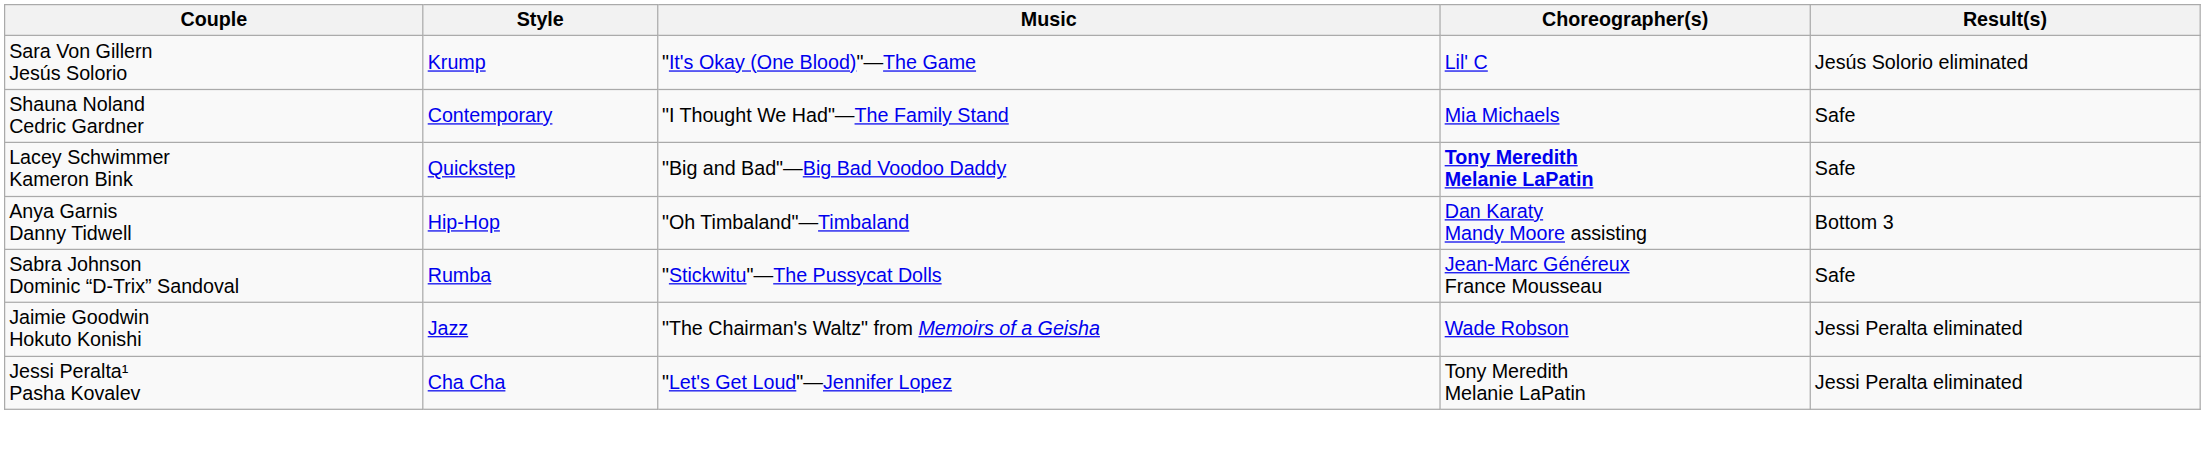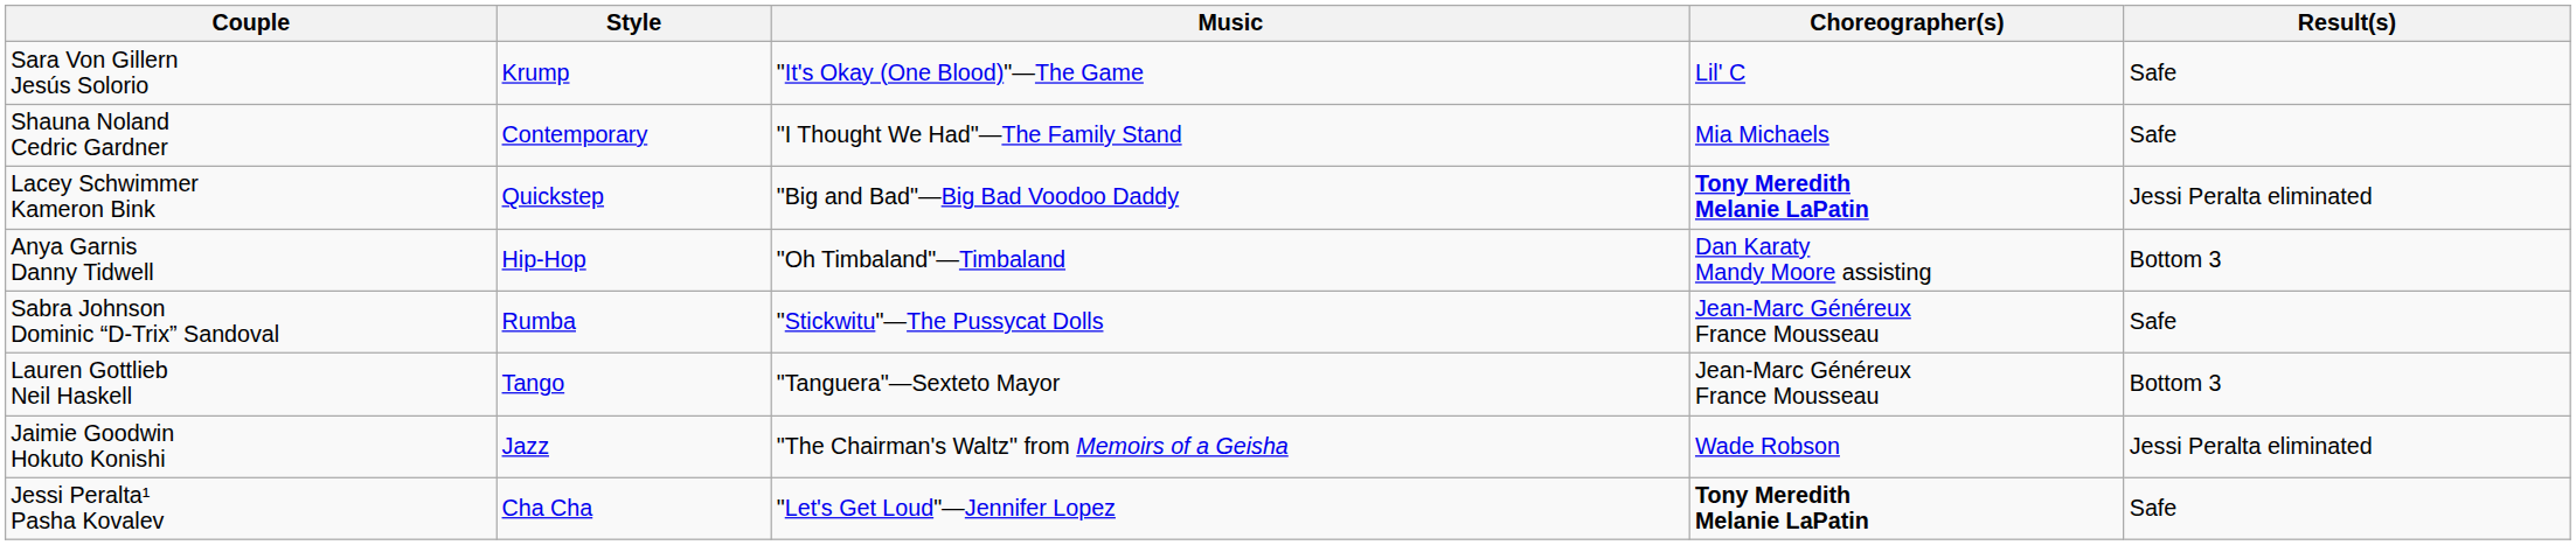 <table class="wikitable" style="width:90%;">
 <tr>
 <th>Couple</th>
 <th>Style</th>
 <th>Music</th>
 <th>Choreographer(s)</th>
 <th>Result(s)</th>
 </tr>
 <tr>
 <td>Sara Von Gillern <br>  Jesús Solorio</td>
 <td><a href='#'>Krump</a></td>
 <td>"<a href='#'>It's Okay (One Blood)</a>"—<a href='#'>The Game</a></td>
 <td><a href='#'>Lil' C</a></td>
-<td>Jesús Solorio eliminated</td>
+<td>Safe</td>
 </tr>
 <tr>
 <td>Shauna Noland <br> Cedric Gardner</td>
 <td><a href='#'>Contemporary</a></td>
 <td>"I Thought We Had"—<a href='#'>The Family Stand</a></td>
 <td><a href='#'>Mia Michaels</a></td>
 <td>Safe</td>
 </tr>
 <tr>
 <td>Lacey Schwimmer <br> Kameron Bink</td>
 <td><a href='#'>Quickstep</a></td>
 <td>"Big and Bad"—<a href='#'>Big Bad Voodoo Daddy</a></td>
 <td><strong><a href='#'>Tony Meredith</a><br><a href='#'>Melanie LaPatin</a></strong></td>
-<td>Safe</td>
+<td>Jessi Peralta eliminated</td>
 </tr>
 <tr>
 <td>Anya Garnis <br> Danny Tidwell</td>
 <td><a href='#'>Hip-Hop</a></td>
 <td>"Oh Timbaland"—<a href='#'>Timbaland</a></td>
 <td><a href='#'>Dan Karaty</a><br><a href='#'>Mandy Moore</a> assisting</td>
 <td>Bottom 3</td>
 </tr>
 <tr>
 <td>Sabra Johnson <br> Dominic “D-Trix” Sandoval</td>
 <td><a href='#'>Rumba</a></td>
 <td>"<a href='#'>Stickwitu</a>"—<a href='#'>The Pussycat Dolls</a></td>
 <td><a href='#'>Jean-Marc Généreux</a><br>France Mousseau</td>
 <td>Safe</td>
 </tr>
 <tr>
+<td>Lauren Gottlieb <br> Neil Haskell</td>
+<td><a href='#'>Tango</a></td>
+<td>"Tanguera"—Sexteto Mayor</td>
+<td>Jean-Marc Généreux<br>France Mousseau</td>
+<td>Bottom 3</td>
+</tr>
+<tr>
 <td>Jaimie Goodwin <br> Hokuto Konishi</td>
 <td><a href='#'>Jazz</a></td>
 <td>"The Chairman's Waltz" from <em><a href='#'>Memoirs of a Geisha</a></em></td>
 <td><a href='#'>Wade Robson</a></td>
 <td>Jessi Peralta eliminated</td>
 </tr>
 <tr>
 <td>Jessi Peralta¹ <br> Pasha Kovalev</td>
 <td><a href='#'>Cha Cha</a></td>
 <td>"<a href='#'>Let's Get Loud</a>"—<a href='#'>Jennifer Lopez</a></td>
-<td>Tony Meredith<br>Melanie LaPatin</td>
-<td>Jessi Peralta eliminated</td>
+<td><strong>Tony Meredith<br>Melanie LaPatin</strong></td>
+<td>Safe</td>
 </tr>
 </table>
